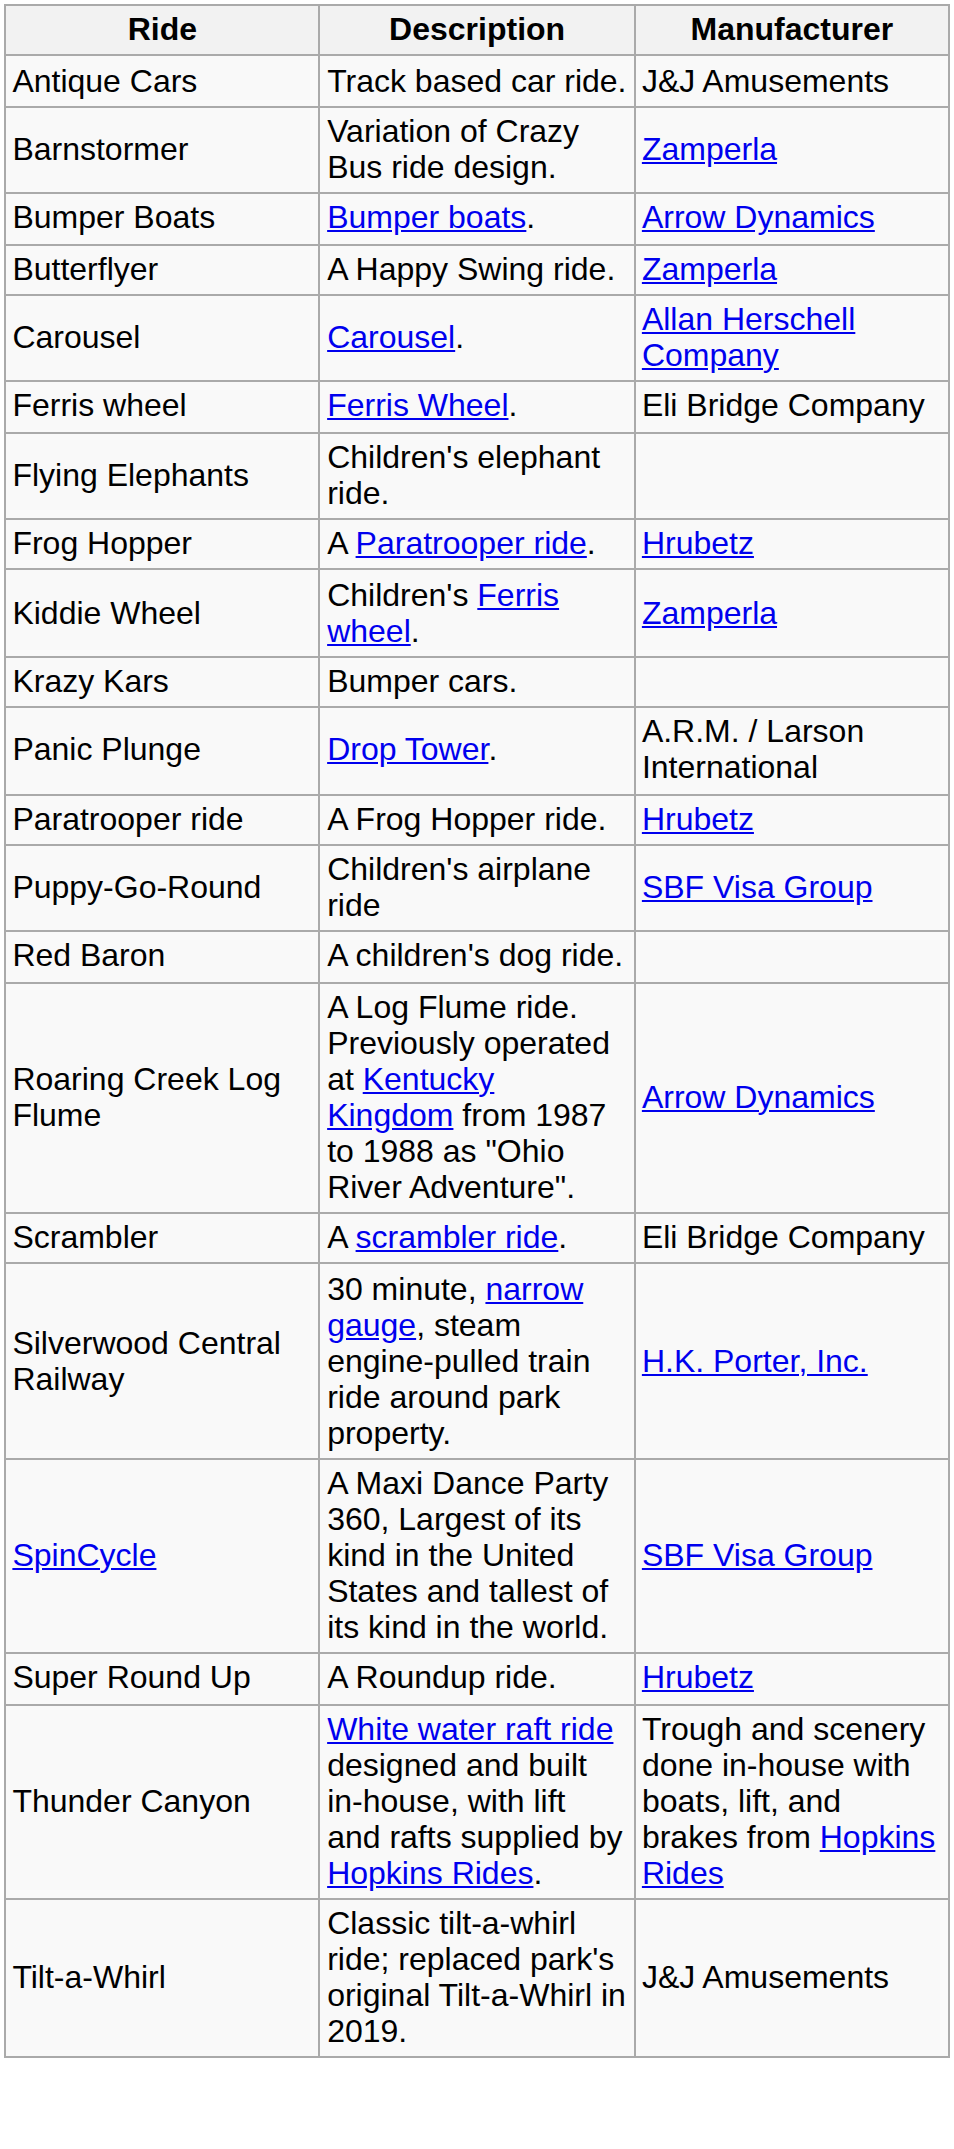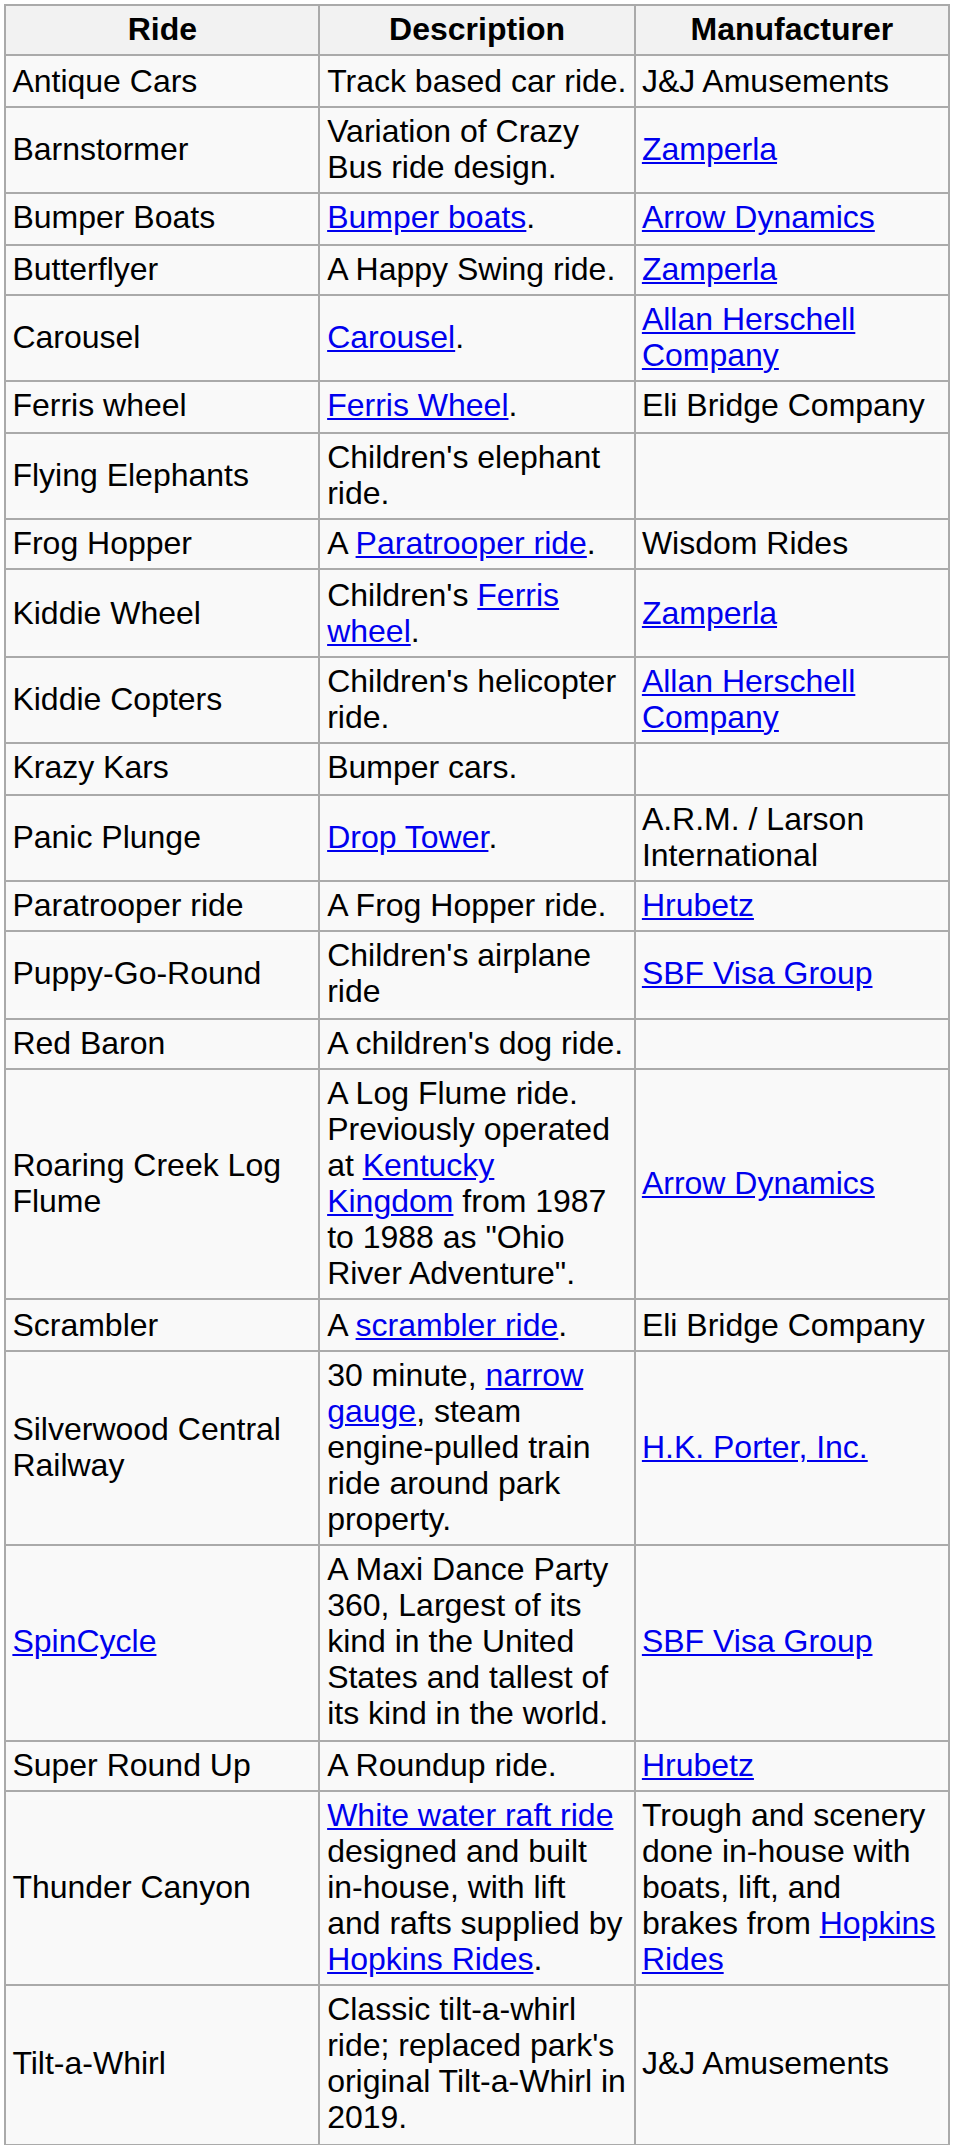 <table class=wikitable>
 <tr>
 <th style="width:150px;">Ride</th>
 <th style="width:150px;">Description</th>
 <th style="width:150px;">Manufacturer</th>
 </tr>
 <tr>
 <td>Antique Cars</td>
 <td>Track based car ride.</td>
 <td>J&J Amusements</td>
 </tr>
 <tr>
 <td>Barnstormer</td>
 <td>Variation of Crazy Bus ride design.</td>
 <td><a href='#'>Zamperla</a></td>
 </tr>
 <tr>
 <td>Bumper Boats</td>
 <td><a href='#'>Bumper boats</a>.</td>
 <td><a href='#'>Arrow Dynamics</a></td>
 </tr>
 <tr>
 <td>Butterflyer</td>
 <td>A Happy Swing ride.</td>
 <td><a href='#'>Zamperla</a></td>
 </tr>
 <tr>
 <td>Carousel</td>
 <td><a href='#'>Carousel</a>.</td>
 <td><a href='#'>Allan Herschell Company</a></td>
 </tr>
 <tr>
 <td>Ferris wheel</td>
 <td><a href='#'>Ferris Wheel</a>.</td>
 <td>Eli Bridge Company</td>
 </tr>
 <tr>
 <td>Flying Elephants</td>
 <td>Children's elephant ride.</td>
 <td></td>
 </tr>
 <tr>
 <td>Frog Hopper</td>
 <td>A <a href='#'>Paratrooper ride</a>.</td>
-<td><a href='#'>Hrubetz</a></td>
+<td>Wisdom Rides</td>
 </tr>
 <tr>
 <td>Kiddie Wheel</td>
 <td>Children's <a href='#'>Ferris wheel</a>.</td>
 <td><a href='#'>Zamperla</a></td>
+</tr>
+<tr>
+<td>Kiddie Copters</td>
+<td>Children's helicopter ride.</td>
+<td><a href='#'>Allan Herschell Company</a></td>
 </tr>
 <tr>
 <td>Krazy Kars</td>
 <td>Bumper cars.</td>
 <td></td>
 </tr>
 <tr>
 <td>Panic Plunge</td>
 <td><a href='#'>Drop Tower</a>.</td>
 <td>A.R.M. / Larson International</td>
 </tr>
 <tr>
 <td>Paratrooper ride</td>
 <td>A Frog Hopper ride.</td>
 <td><a href='#'>Hrubetz</a></td>
 </tr>
 <tr>
 <td>Puppy-Go-Round</td>
 <td>Children's airplane ride</td>
 <td><a href='#'>SBF Visa Group</a></td>
 </tr>
 <tr>
 <td>Red Baron</td>
 <td>A children's dog ride.</td>
 <td></td>
 </tr>
 <tr>
 <td>Roaring Creek Log Flume</td>
 <td>A Log Flume ride. Previously operated at <a href='#'>Kentucky Kingdom</a> from 1987 to 1988 as "Ohio River Adventure".</td>
 <td><a href='#'>Arrow Dynamics</a></td>
 </tr>
 <tr>
 <td>Scrambler</td>
 <td>A <a href='#'>scrambler ride</a>.</td>
 <td>Eli Bridge Company</td>
 </tr>
 <tr>
 <td>Silverwood Central Railway</td>
 <td>30 minute,  <a href='#'>narrow gauge</a>, steam engine-pulled train ride around park property.</td>
 <td><a href='#'>H.K. Porter, Inc.</a></td>
 </tr>
 <tr>
 <td><a href='#'>SpinCycle</a></td>
 <td>A Maxi Dance Party 360, Largest of its kind in the United States and tallest of its kind in the world.</td>
 <td><a href='#'>SBF Visa Group</a></td>
 </tr>
 <tr>
 <td>Super Round Up</td>
 <td>A Roundup ride.</td>
 <td><a href='#'>Hrubetz</a></td>
 </tr>
 <tr>
 <td>Thunder Canyon</td>
 <td><a href='#'>White water raft ride</a> designed and built in-house, with lift and rafts supplied by <a href='#'>Hopkins Rides</a>.</td>
 <td>Trough and scenery done in-house with boats, lift, and brakes from <a href='#'>Hopkins Rides</a></td>
 </tr>
 <tr>
 <td>Tilt-a-Whirl</td>
 <td>Classic tilt-a-whirl ride; replaced park's original Tilt-a-Whirl in 2019.</td>
 <td>J&J Amusements</td>
 </tr>
 </table>
